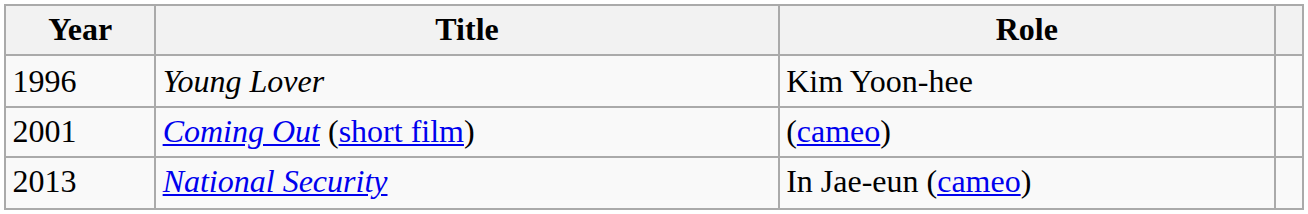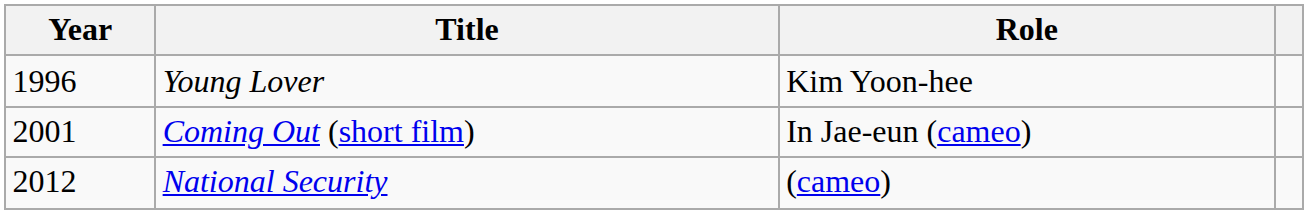 <table class="wikitable" style="width:650px">
 <tr>
 <th scope="col">Year</th>
 <th scope="col">Title</th>
 <th scope="col">Role</th>
 <th scope="col"></th>
 </tr>
 <tr>
 <td>1996</td>
 <td><em>Young Lover</em></td>
 <td>Kim Yoon-hee</td>
 <td></td>
 </tr>
 <tr>
 <td>2001</td>
 <td><em><a href='#'>Coming Out</a></em> (<a href='#'>short film</a>)</td>
+<td>In Jae-eun (<a href='#'>cameo</a>)</td>
+<td></td>
+</tr>
+<tr>
+<td>2012</td>
+<td><em><a href='#'>National Security</a></em></td>
 <td>(<a href='#'>cameo</a>)</td>
 <td></td>
 </tr>
-<tr>
-<td>2013</td>
-<td><em><a href='#'>National Security</a></em></td>
-<td>In Jae-eun (<a href='#'>cameo</a>)</td>
-<td></td>
-</tr>
 </table>
